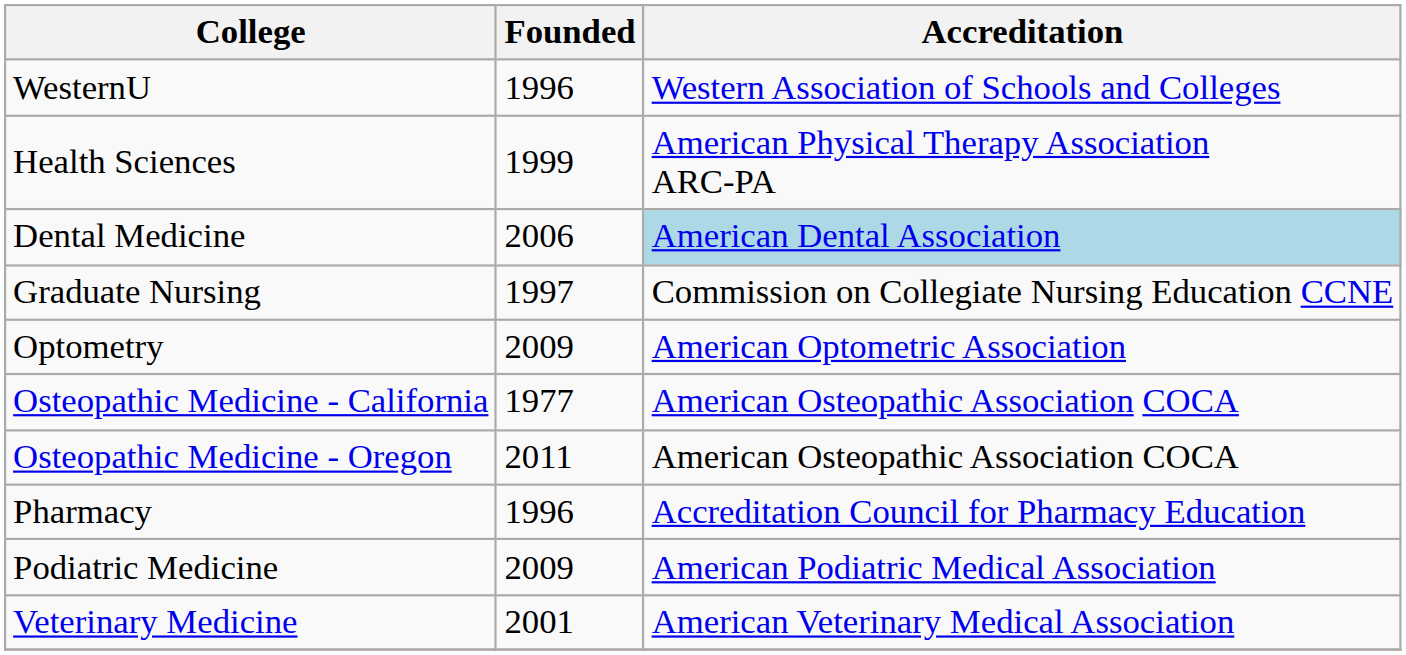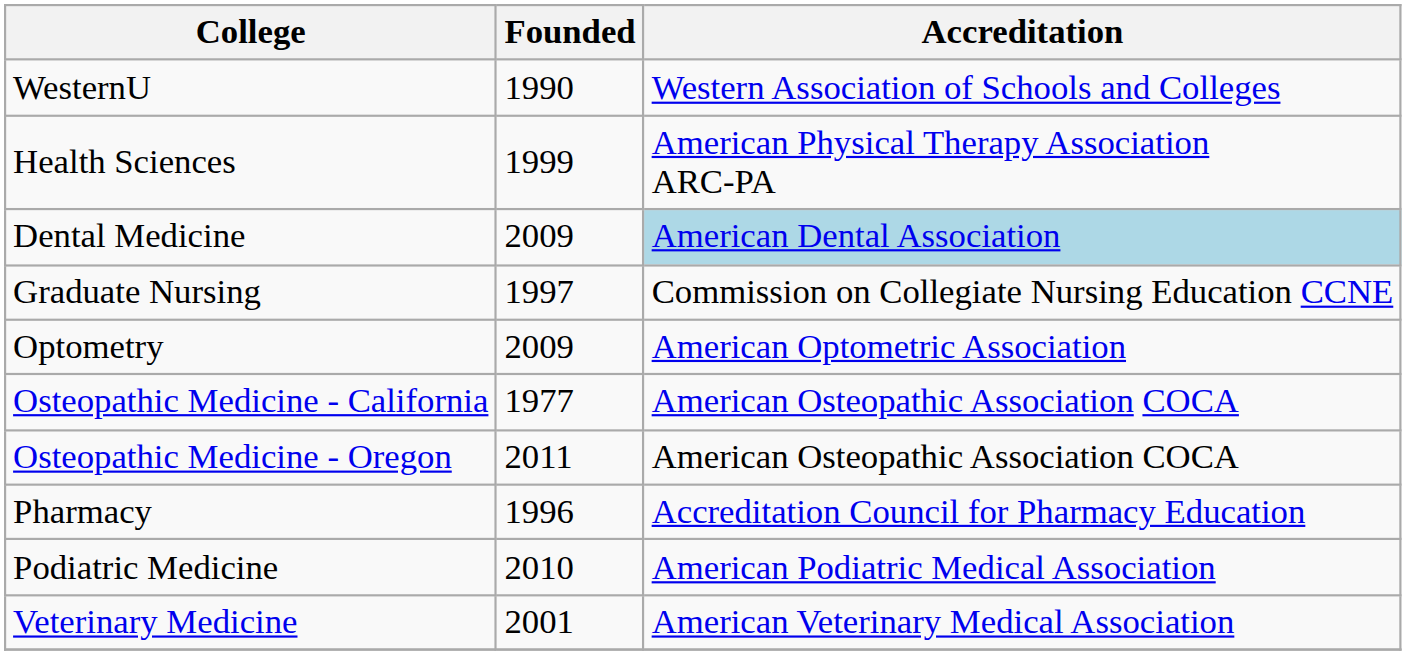 <table class="wikitable floatright sortable" left>
 <tr>
 <th>College</th>
 <th>Founded</th>
 <th>Accreditation</th>
 </tr>
 <tr>
 <td>WesternU</td>
-<td>1996</td>
+<td>1990</td>
 <td><a href='#'>Western Association of Schools and Colleges</a></td>
 </tr>
 <tr>
 <td>Health Sciences</td>
 <td>1999</td>
 <td><a href='#'>American Physical Therapy Association</a><br> ARC-PA</td>
 </tr>
 <tr>
 <td>Dental Medicine</td>
-<td>2006</td>
+<td>2009</td>
 <td style="background: lightblue;"><a href='#'>American Dental Association</a></td>
 </tr>
 <tr>
 <td>Graduate Nursing</td>
 <td>1997</td>
 <td>Commission on Collegiate Nursing Education <a href='#'>CCNE</a></td>
 </tr>
 <tr>
 <td>Optometry</td>
 <td>2009</td>
 <td><a href='#'>American Optometric Association</a></td>
 </tr>
 <tr>
 <td><a href='#'>Osteopathic Medicine - California</a></td>
 <td>1977</td>
 <td><a href='#'>American Osteopathic Association</a> <a href='#'>COCA</a></td>
 </tr>
 <tr>
 <td><a href='#'>Osteopathic Medicine - Oregon</a></td>
 <td>2011</td>
 <td>American Osteopathic Association COCA</td>
 </tr>
 <tr>
 <td>Pharmacy</td>
 <td>1996</td>
 <td><a href='#'>Accreditation Council for Pharmacy Education</a></td>
 </tr>
 <tr>
 <td>Podiatric Medicine</td>
-<td>2009</td>
+<td>2010</td>
 <td><a href='#'>American Podiatric Medical Association</a></td>
 </tr>
 <tr>
 <td><a href='#'>Veterinary Medicine</a></td>
 <td>2001</td>
 <td><a href='#'>American Veterinary Medical Association</a></td>
 </tr>
 <tr>
 </tr>
 </table>
